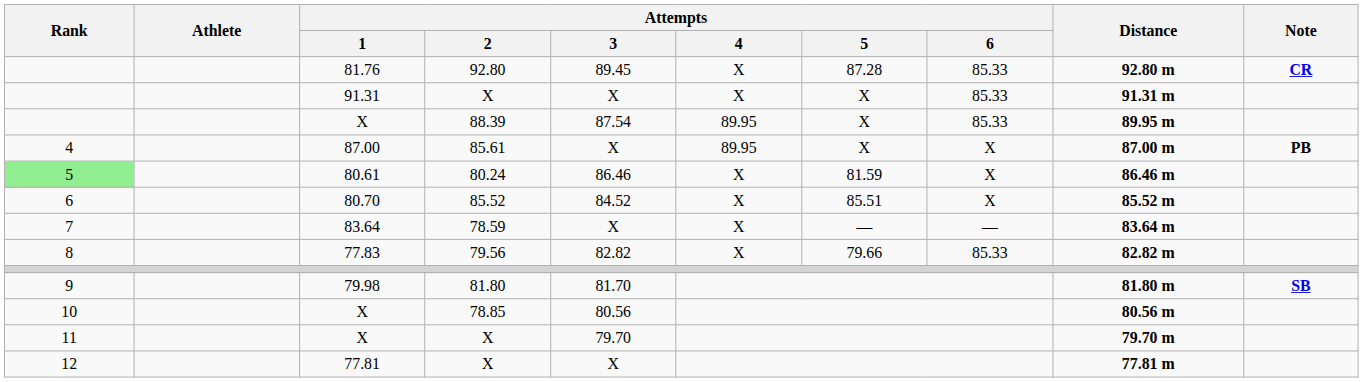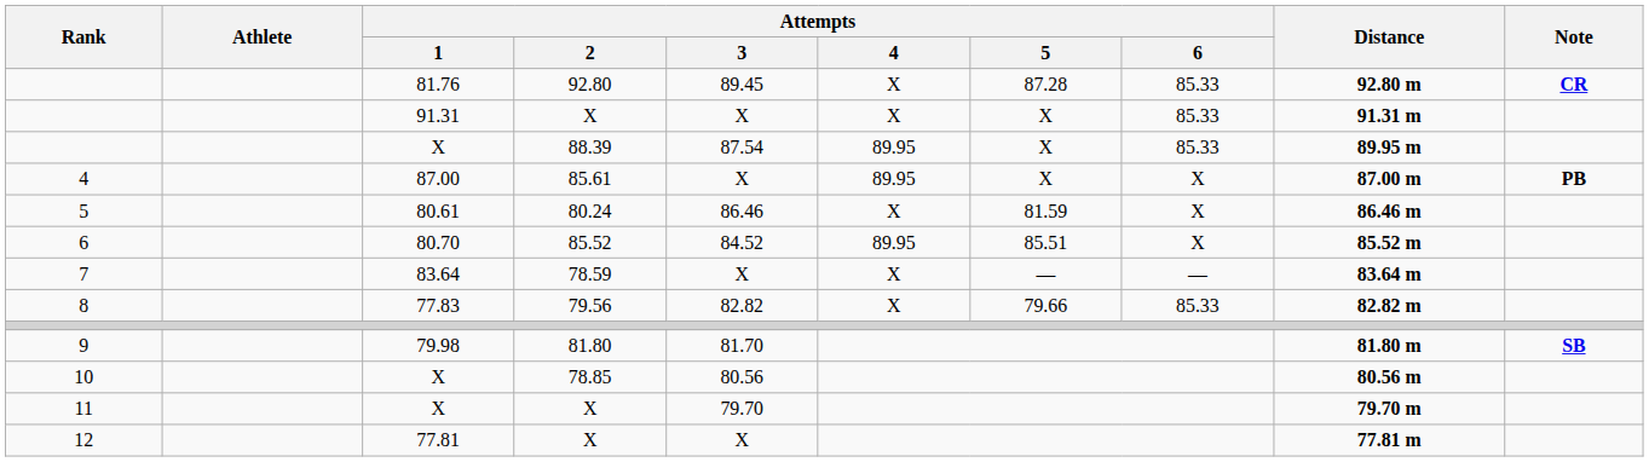 <table class="wikitable" style=" text-align:center; font-size:110%;" width="95%">
 <tr>
 <th rowspan="2">Rank</th>
 <th rowspan="2">Athlete</th>
 <th colspan="6">Attempts</th>
 <th rowspan="2">Distance</th>
 <th rowspan="2">Note</th>
 </tr>
 <tr>
 <th>1</th>
 <th>2</th>
 <th>3</th>
 <th>4</th>
 <th>5</th>
 <th>6</th>
 </tr>
 <tr>
 <td></td>
 <td align=left></td>
 <td>81.76</td>
 <td>92.80</td>
 <td>89.45</td>
 <td>X</td>
 <td>87.28</td>
 <td>85.33</td>
 <td><strong>92.80 m</strong></td>
 <td><strong><a href='#'>CR</a></strong></td>
 </tr>
 <tr>
 <td></td>
 <td align=left></td>
 <td>91.31</td>
 <td>X</td>
 <td>X</td>
 <td>X</td>
 <td>X</td>
 <td>85.33</td>
 <td><strong>91.31 m</strong></td>
 <td></td>
 </tr>
 <tr>
 <td></td>
 <td align=left></td>
 <td>X</td>
 <td>88.39</td>
 <td>87.54</td>
 <td>89.95</td>
 <td>X</td>
 <td>85.33</td>
 <td><strong>89.95 m</strong></td>
 <td></td>
 </tr>
 <tr>
 <td>4</td>
 <td align=left></td>
 <td>87.00</td>
 <td>85.61</td>
 <td>X</td>
 <td>89.95</td>
 <td>X</td>
 <td>X</td>
 <td><strong>87.00 m</strong></td>
 <td><strong>PB</strong></td>
 </tr>
 <tr>
-<td style="background: lightgreen;">5</td>
+<td>5</td>
 <td align=left></td>
 <td>80.61</td>
 <td>80.24</td>
 <td>86.46</td>
 <td>X</td>
 <td>81.59</td>
 <td>X</td>
 <td><strong>86.46 m</strong></td>
 <td></td>
 </tr>
 <tr>
 <td>6</td>
 <td align=left></td>
 <td>80.70</td>
 <td>85.52</td>
 <td>84.52</td>
-<td>X</td>
+<td>89.95</td>
 <td>85.51</td>
 <td>X</td>
 <td><strong>85.52 m</strong></td>
 <td></td>
 </tr>
 <tr>
 <td>7</td>
 <td align=left></td>
 <td>83.64</td>
 <td>78.59</td>
 <td>X</td>
 <td>X</td>
 <td>—</td>
 <td>—</td>
 <td><strong>83.64 m</strong></td>
 <td></td>
 </tr>
 <tr>
 <td>8</td>
 <td align=left></td>
 <td>77.83</td>
 <td>79.56</td>
 <td>82.82</td>
 <td>X</td>
 <td>79.66</td>
 <td>85.33</td>
 <td><strong>82.82 m</strong></td>
 <td></td>
 </tr>
 <tr>
 <td colspan=10 bgcolor=lightgray></td>
 </tr>
 <tr>
 <td>9</td>
 <td align=left></td>
 <td>79.98</td>
 <td>81.80</td>
 <td>81.70</td>
 <td colspan=3></td>
 <td><strong>81.80 m</strong></td>
 <td><strong><a href='#'>SB</a></strong></td>
 </tr>
 <tr>
 <td>10</td>
 <td align=left></td>
 <td>X</td>
 <td>78.85</td>
 <td>80.56</td>
 <td colspan=3></td>
 <td><strong>80.56 m</strong></td>
 <td></td>
 </tr>
 <tr>
 <td>11</td>
 <td align=left></td>
 <td>X</td>
 <td>X</td>
 <td>79.70</td>
 <td colspan=3></td>
 <td><strong>79.70 m</strong></td>
 <td></td>
 </tr>
 <tr>
 <td>12</td>
 <td align=left></td>
 <td>77.81</td>
 <td>X</td>
 <td>X</td>
 <td colspan=3></td>
 <td><strong>77.81 m</strong></td>
 <td></td>
 </tr>
 </table>
